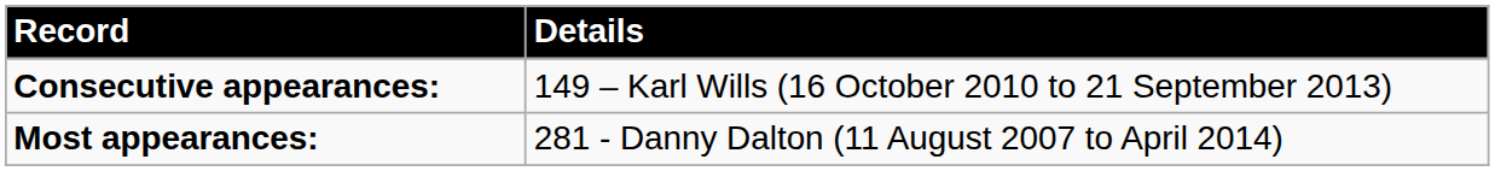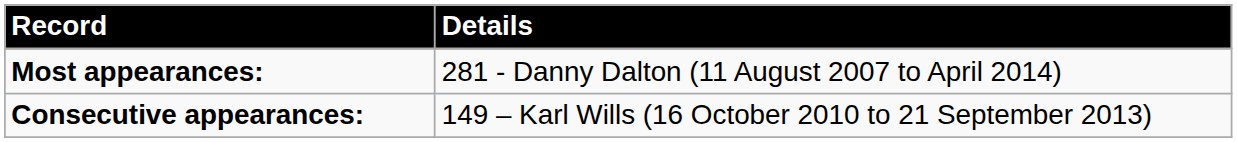 <table class="wikitable">
 <tr style="background: black; color: white">
 <td width="240pt"><strong>Record</strong></td>
 <td width="450pt"><strong>Details</strong></td>
 </tr>
 <tr>
+<td><strong>Most appearances:</strong></td>
+<td>281 - Danny Dalton (11 August 2007 to April 2014)</td>
+</tr>
+<tr>
 <td><strong>Consecutive appearances:</strong></td>
 <td>149 – Karl Wills (16 October 2010 to 21 September 2013)</td>
 </tr>
-<tr>
-<td><strong>Most appearances:</strong></td>
-<td>281 - Danny Dalton (11 August 2007 to April 2014)</td>
-</tr>
 </table>
